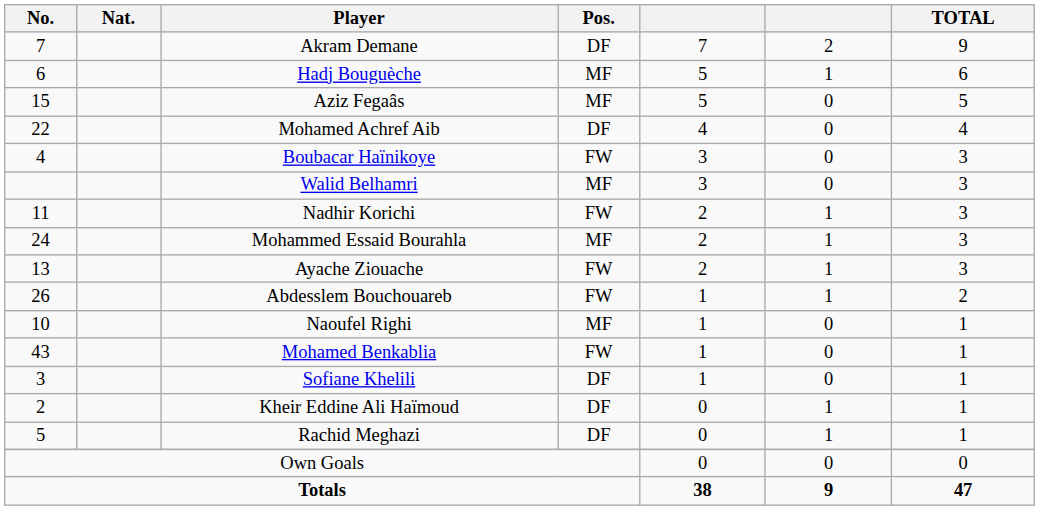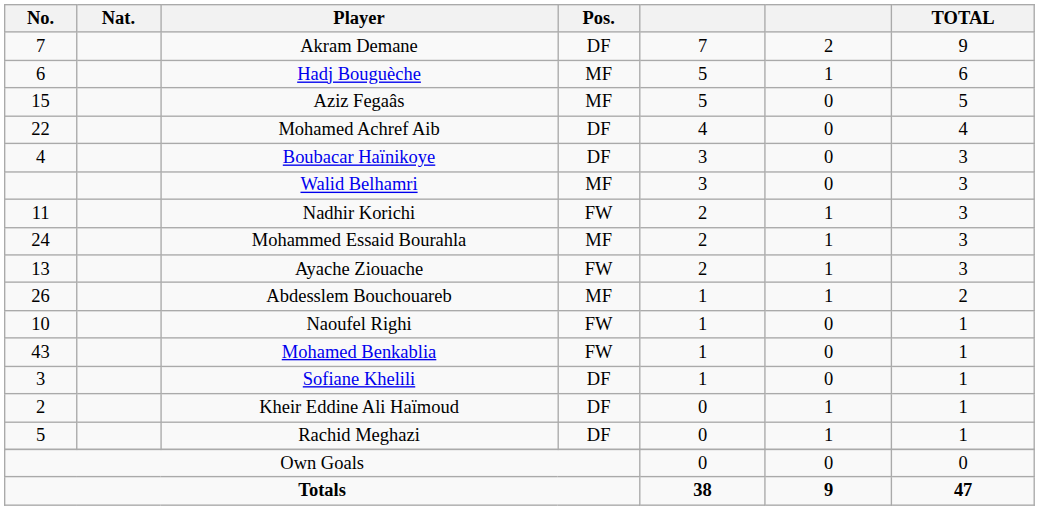 <table class="wikitable sortable alternance"  style="font-size:85%; text-align:center; line-height:14px; width:60%;">
 <tr>
 <th width=10>No.</th>
 <th width=10>Nat.</th>
 <th width=140>Player</th>
 <th width=10>Pos.</th>
 <th width=40></th>
 <th width=40></th>
 <th width=10>TOTAL</th>
 </tr>
 <tr>
 <td>7</td>
 <td></td>
 <td>Akram Demane</td>
 <td>DF</td>
 <td>7</td>
 <td>2</td>
 <td>9</td>
 </tr>
 <tr>
 <td>6</td>
 <td></td>
 <td><a href='#'>Hadj Bouguèche</a></td>
 <td>MF</td>
 <td>5</td>
 <td>1</td>
 <td>6</td>
 </tr>
 <tr>
 <td>15</td>
 <td></td>
 <td>Aziz Fegaâs</td>
 <td>MF</td>
 <td>5</td>
 <td>0</td>
 <td>5</td>
 </tr>
 <tr>
 <td>22</td>
 <td></td>
 <td>Mohamed Achref Aib</td>
 <td>DF</td>
 <td>4</td>
 <td>0</td>
 <td>4</td>
 </tr>
 <tr>
 <td>4</td>
 <td></td>
 <td><a href='#'>Boubacar Haïnikoye</a></td>
-<td>FW</td>
+<td>DF</td>
 <td>3</td>
 <td>0</td>
 <td>3</td>
 </tr>
 <tr>
 <td></td>
 <td></td>
 <td><a href='#'>Walid Belhamri</a></td>
 <td>MF</td>
 <td>3</td>
 <td>0</td>
 <td>3</td>
 </tr>
 <tr>
 <td>11</td>
 <td></td>
 <td>Nadhir Korichi</td>
 <td>FW</td>
 <td>2</td>
 <td>1</td>
 <td>3</td>
 </tr>
 <tr>
 <td>24</td>
 <td></td>
 <td>Mohammed Essaid Bourahla</td>
 <td>MF</td>
 <td>2</td>
 <td>1</td>
 <td>3</td>
 </tr>
 <tr>
 <td>13</td>
 <td></td>
 <td>Ayache Ziouache</td>
 <td>FW</td>
 <td>2</td>
 <td>1</td>
 <td>3</td>
 </tr>
 <tr>
 <td>26</td>
 <td></td>
 <td>Abdesslem Bouchouareb</td>
-<td>FW</td>
+<td>MF</td>
 <td>1</td>
 <td>1</td>
 <td>2</td>
 </tr>
 <tr>
 <td>10</td>
 <td></td>
 <td>Naoufel Righi</td>
-<td>MF</td>
+<td>FW</td>
 <td>1</td>
 <td>0</td>
 <td>1</td>
 </tr>
 <tr>
 <td>43</td>
 <td></td>
 <td><a href='#'>Mohamed Benkablia</a></td>
 <td>FW</td>
 <td>1</td>
 <td>0</td>
 <td>1</td>
 </tr>
 <tr>
 <td>3</td>
 <td></td>
 <td><a href='#'>Sofiane Khelili</a></td>
 <td>DF</td>
 <td>1</td>
 <td>0</td>
 <td>1</td>
 </tr>
 <tr>
 <td>2</td>
 <td></td>
 <td>Kheir Eddine Ali Haïmoud</td>
 <td>DF</td>
 <td>0</td>
 <td>1</td>
 <td>1</td>
 </tr>
 <tr>
 <td>5</td>
 <td></td>
 <td>Rachid Meghazi</td>
 <td>DF</td>
 <td>0</td>
 <td>1</td>
 <td>1</td>
 </tr>
 <tr>
 </tr>
 <tr class="sortbottom">
 <td colspan="4">Own Goals</td>
 <td>0</td>
 <td>0</td>
 <td>0</td>
 </tr>
 <tr class="sortbottom">
 <td colspan="4"><strong>Totals</strong></td>
 <td><strong>38</strong></td>
 <td><strong>9</strong></td>
 <td><strong>47</strong></td>
 </tr>
 </table>
